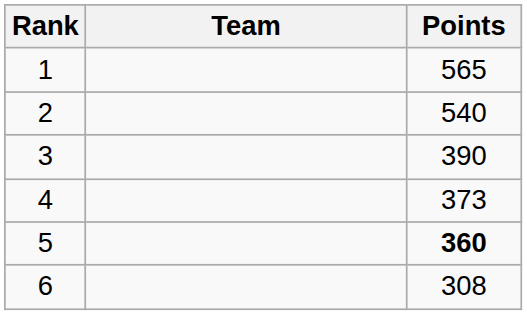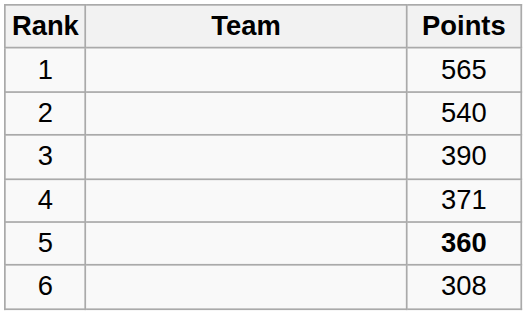 <table class="wikitable" style="text-align:center;">
 <tr>
 <th width=40>Rank</th>
 <th width=180>Team</th>
 <th width=60>Points</th>
 </tr>
 <tr>
 <td>1</td>
 <td align=left></td>
 <td>565</td>
 </tr>
 <tr>
 <td>2</td>
 <td align=left></td>
 <td>540</td>
 </tr>
 <tr>
 <td>3</td>
 <td align=left></td>
 <td>390</td>
 </tr>
 <tr>
 <td>4</td>
 <td align=left></td>
-<td>373</td>
+<td>371</td>
 </tr>
 <tr>
 <td>5</td>
 <td align=left></td>
 <td><strong>360</strong></td>
 </tr>
 <tr>
 <td>6</td>
 <td align=left></td>
 <td>308</td>
 </tr>
 </table>
